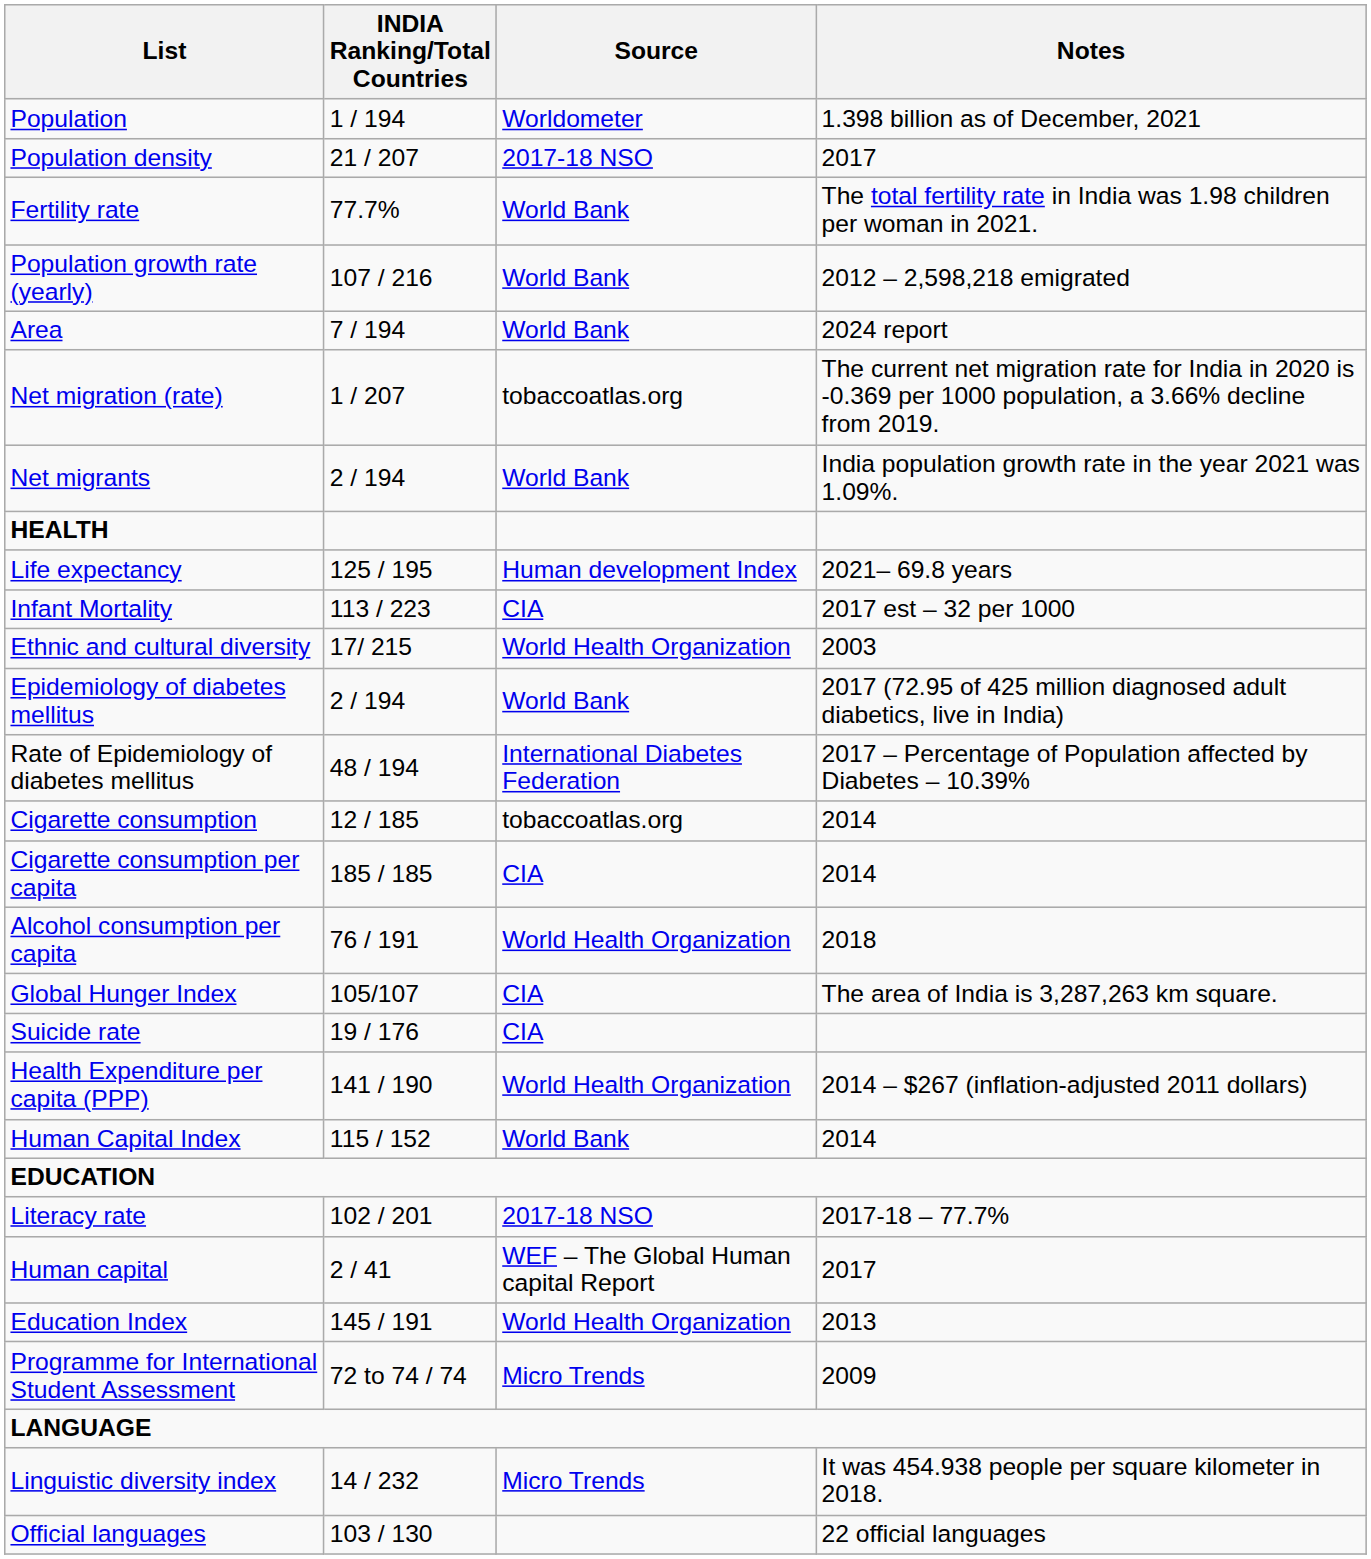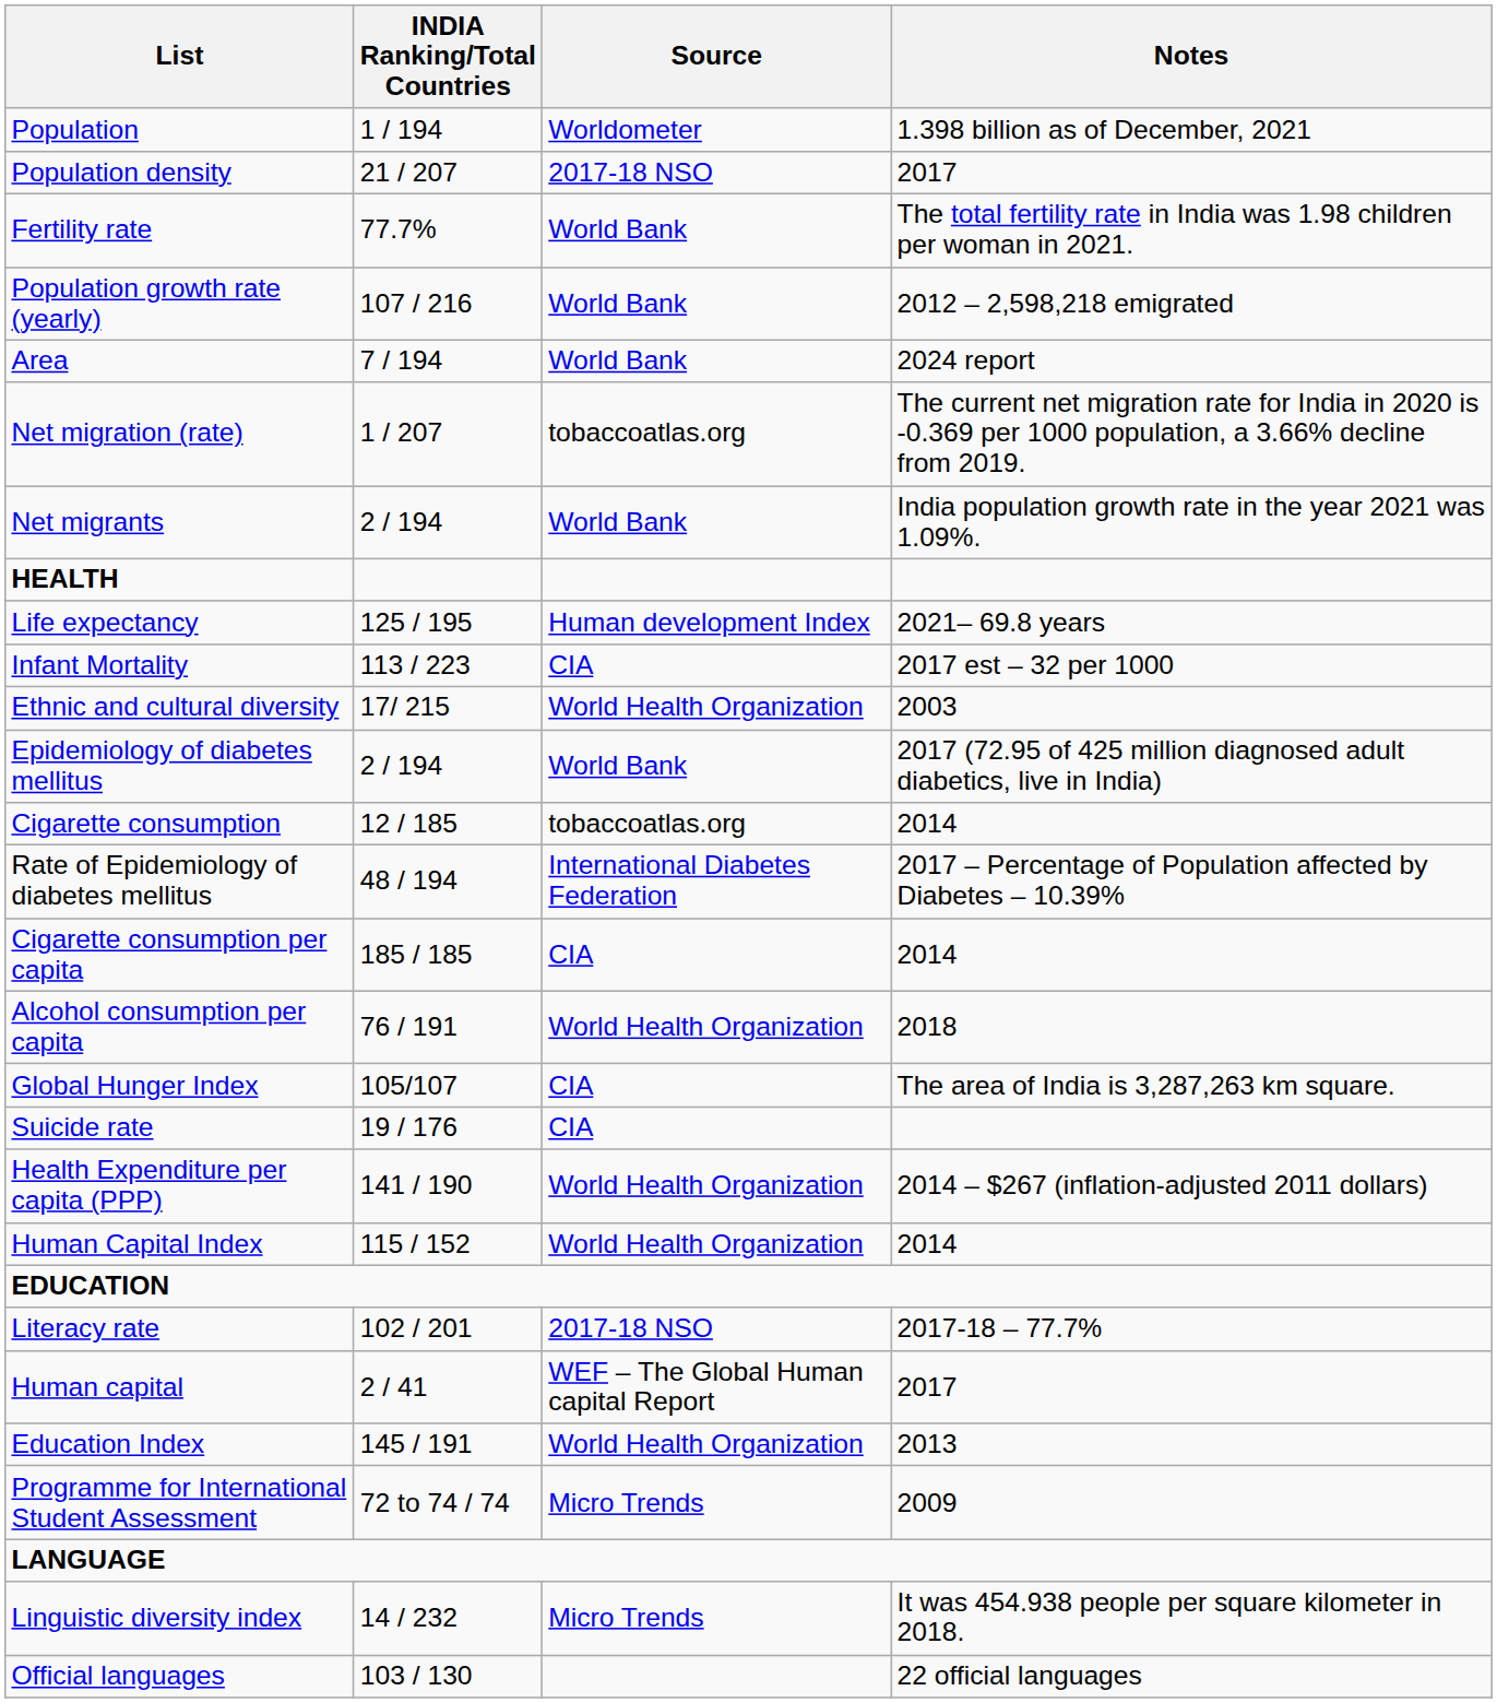 <table class="wikitable sortable mw-collapsible">
 <tr>
 <th width="200">List</th>
 <th width="1">INDIA Ranking/Total Countries</th>
 <th width="200">Source</th>
 <th width="350">Notes</th>
 </tr>
 <tr>
 <td><a href='#'>Population</a></td>
 <td>1 / 194</td>
 <td India><a href='#'>Worldometer</a></td>
 <td>1.398 billion as of December, 2021</td>
 </tr>
 <tr>
 <td><a href='#'>Population density</a></td>
 <td>21 / 207</td>
 <td><a href='#'>2017-18 NSO</a></td>
 <td>2017</td>
 </tr>
 <tr>
 <td><a href='#'>Fertility rate</a></td>
 <td>77.7%</td>
 <td><a href='#'>World Bank</a></td>
 <td>The <a href='#'>total fertility rate</a> in India was 1.98 children per woman in 2021.</td>
 </tr>
 <tr>
 <td><a href='#'>Population growth rate (yearly)</a></td>
 <td>107 / 216</td>
 <td><a href='#'>World Bank</a></td>
 <td>2012 – 2,598,218 emigrated</td>
 </tr>
 <tr>
 <td><a href='#'>Area</a></td>
 <td>7 / 194</td>
 <td><a href='#'>World Bank</a></td>
 <td>2024 report</td>
 </tr>
 <tr>
 <td><a href='#'>Net migration (rate)</a></td>
 <td>1 / 207</td>
 <td>tobaccoatlas.org</td>
 <td>The current net migration rate for India in 2020 is -0.369 per 1000 population, a 3.66% decline from 2019.</td>
 </tr>
 <tr>
 <td><a href='#'>Net migrants</a></td>
 <td>2 / 194</td>
 <td><a href='#'>World Bank</a></td>
 <td>India population growth rate in the year 2021 was 1.09%.</td>
 </tr>
 <tr>
 <td><strong>HEALTH</strong></td>
 <td></td>
 <td></td>
 </tr>
 <tr>
 <td><a href='#'>Life expectancy</a></td>
 <td>125 / 195</td>
 <td><a href='#'>Human development Index</a></td>
 <td>2021– 69.8 years</td>
 </tr>
 <tr>
 <td><a href='#'>Infant Mortality</a></td>
 <td>113 / 223</td>
 <td><a href='#'>CIA</a></td>
 <td>2017 est – 32 per 1000</td>
 </tr>
 <tr>
 <td><a href='#'>Ethnic and cultural diversity</a></td>
 <td>17/ 215</td>
 <td><a href='#'>World Health Organization</a></td>
 <td>2003</td>
 </tr>
 <tr>
 <td><a href='#'>Epidemiology of diabetes mellitus</a></td>
 <td>2 / 194</td>
 <td><a href='#'>World Bank</a></td>
 <td>2017 (72.95 of 425 million diagnosed adult diabetics, live in India)</td>
 </tr>
 <tr>
+<td><a href='#'>Cigarette consumption</a></td>
+<td>12 / 185</td>
+<td>tobaccoatlas.org</td>
+<td>2014</td>
+</tr>
+<tr>
 <td>Rate of Epidemiology of diabetes mellitus</td>
 <td>48 / 194</td>
 <td><a href='#'>International Diabetes Federation</a></td>
 <td>2017 – Percentage of Population affected by Diabetes – 10.39%</td>
-</tr>
-<tr>
-<td><a href='#'>Cigarette consumption</a></td>
-<td>12 / 185</td>
-<td>tobaccoatlas.org</td>
-<td>2014</td>
 </tr>
 <tr>
 <td><a href='#'>Cigarette consumption per capita</a></td>
 <td>185 / 185</td>
 <td><a href='#'>CIA</a></td>
 <td>2014</td>
 </tr>
 <tr>
 <td><a href='#'>Alcohol consumption per capita</a></td>
 <td>76 / 191</td>
 <td><a href='#'>World Health Organization</a></td>
 <td>2018</td>
 </tr>
 <tr>
 <td><a href='#'>Global Hunger Index</a></td>
 <td>105/107</td>
 <td><a href='#'>CIA</a></td>
 <td>The area of India is 3,287,263 km square.</td>
 </tr>
 <tr>
 <td><a href='#'>Suicide rate</a></td>
 <td>19 / 176</td>
 <td><a href='#'>CIA</a></td>
 <td></td>
 </tr>
 <tr>
 <td><a href='#'>Health Expenditure per capita (PPP)</a></td>
 <td>141 / 190</td>
 <td><a href='#'>World Health Organization</a></td>
 <td>2014 – $267 (inflation-adjusted 2011 dollars)</td>
 </tr>
 <tr>
 <td><a href='#'>Human Capital Index</a></td>
 <td>115 / 152</td>
-<td><a href='#'>World Bank</a></td>
+<td><a href='#'>World Health Organization</a></td>
 <td>2014</td>
 </tr>
 <tr>
 <td colspan="4"><strong>EDUCATION</strong></td>
 </tr>
 <tr>
 <td><a href='#'>Literacy rate</a></td>
 <td>102 / 201</td>
 <td><a href='#'>2017-18 NSO</a></td>
 <td>2017-18 – 77.7%</td>
 </tr>
 <tr>
 <td><a href='#'>Human capital</a></td>
 <td>2 / 41</td>
 <td><a href='#'>WEF</a> – The Global Human capital Report</td>
 <td>2017</td>
 </tr>
 <tr>
 <td><a href='#'>Education Index</a></td>
 <td>145 / 191</td>
 <td><a href='#'>World Health Organization</a></td>
 <td>2013</td>
 </tr>
 <tr>
 <td><a href='#'>Programme for International Student Assessment</a></td>
 <td>72 to 74 / 74</td>
 <td><a href='#'>Micro Trends</a></td>
 <td>2009</td>
 </tr>
 <tr>
 <td colspan="4"><strong>LANGUAGE</strong></td>
 </tr>
 <tr>
 <td><a href='#'>Linguistic diversity index</a></td>
 <td>14 / 232</td>
 <td><a href='#'>Micro Trends</a></td>
 <td>It was 454.938 people per square kilometer in 2018.</td>
 </tr>
 <tr>
 <td><a href='#'>Official languages</a></td>
 <td>103 / 130</td>
 <td></td>
 <td>22 official languages</td>
 </tr>
 </table>
